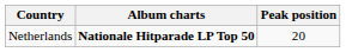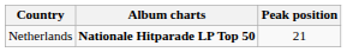 <table class="wikitable">
 <tr>
 <th align="center">Country</th>
 <th align="center">Album charts</th>
 <th align="center">Peak position</th>
 </tr>
 <tr>
 <td align="center">Netherlands</td>
 <td align="center"><strong>Nationale Hitparade LP Top 50</strong></td>
-<td align="center">20 </td>
+<td align="center">21 </td>
 </tr>
 </table>
